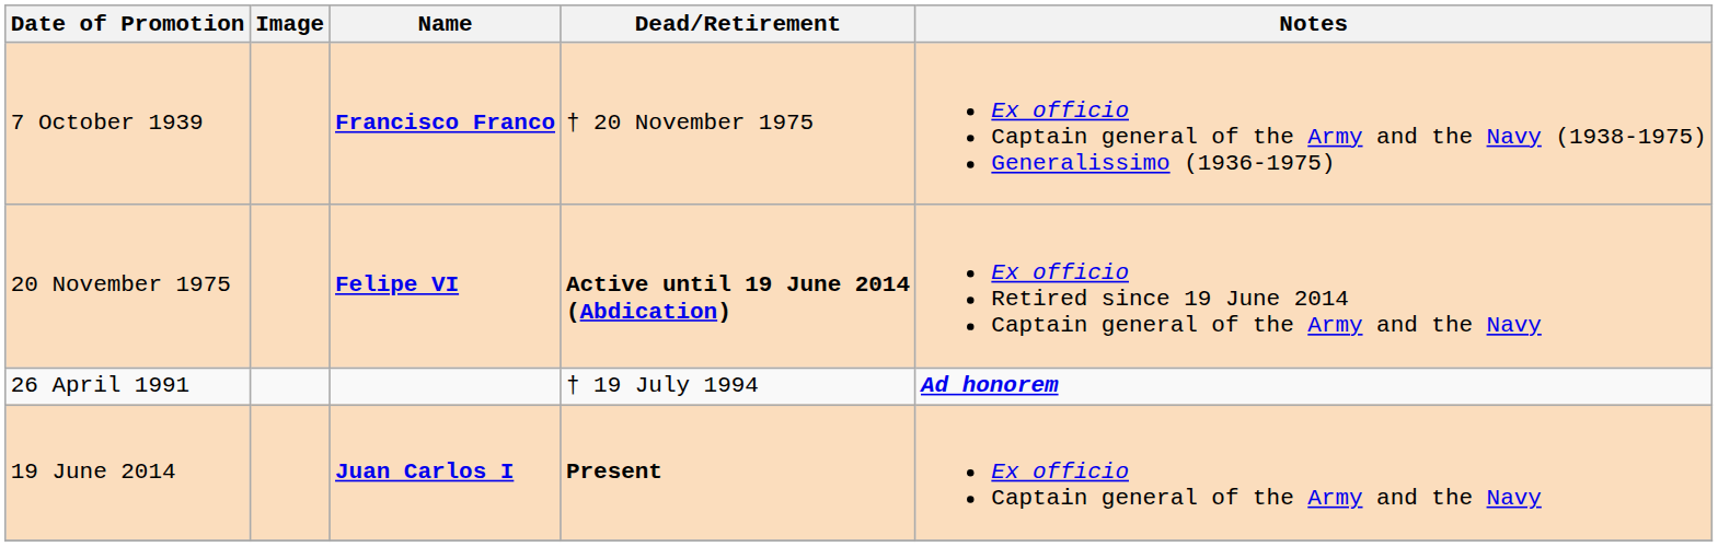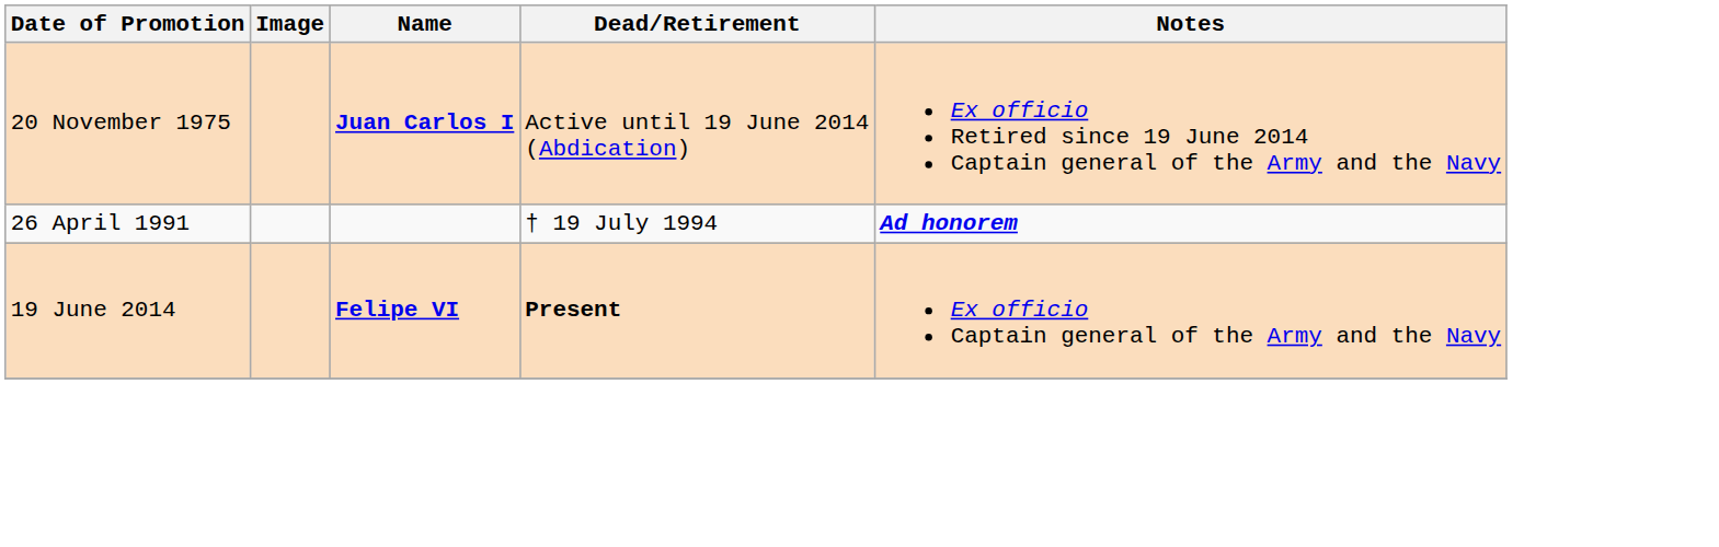 <table class="wikitable sortable">
 <tr>
 <th>Date of Promotion<br></th>
 <th class=unsortable>Image<br></th>
 <th>Name<br></th>
 <th>Dead/Retirement<br></th>
 <th class=unsortable>Notes</th>
 </tr>
 <tr>
-<td bgcolor="#FBDDBD">7 October 1939</td>
-<td bgcolor="#FBDDBD"></td>
-<td bgcolor="#FBDDBD"><strong><a href='#'>Francisco Franco</a></strong></td>
-<td bgcolor="#FBDDBD">† 20 November 1975</td>
-<td bgcolor="#FBDDBD"><br><ul><li><em><a href='#'>Ex officio</a></em></li><li>Captain general of the <a href='#'>Army</a> and the <a href='#'>Navy</a> (1938-1975)</li><li><a href='#'>Generalissimo</a> (1936-1975)</li></ul></td>
-</tr>
-<tr>
 <td bgcolor="#FBDDBD">20 November 1975</td>
 <td bgcolor="#FBDDBD"></td>
-<td bgcolor="#FBDDBD"><strong><a href='#'>Felipe VI</a></strong></td>
-<td bgcolor="#FBDDBD"><strong><br>Active until 19 June 2014<br>(<a href='#'>Abdication</a>)</strong></td>
+<td bgcolor="#FBDDBD"><strong><a href='#'>Juan Carlos I</a></strong></td>
+<td bgcolor="#FBDDBD"><br>Active until 19 June 2014<br>(<a href='#'>Abdication</a>)</td>
 <td bgcolor="#FBDDBD"><br><ul><li><em><a href='#'>Ex officio</a></em></li><li>Retired since 19 June 2014</li><li>Captain general of the <a href='#'>Army</a> and the <a href='#'>Navy</a></li></ul></td>
 </tr>
 <tr>
 <td>26 April 1991</td>
 <td></td>
 <td><strong></strong></td>
 <td>† 19 July 1994</td>
 <td><strong><em><a href='#'>Ad honorem</a></em></strong></td>
 </tr>
 <tr>
 <td bgcolor="#FBDDBD">19 June 2014</td>
 <td bgcolor="#FBDDBD"></td>
-<td bgcolor="#FBDDBD"><strong><a href='#'>Juan Carlos I</a></strong></td>
+<td bgcolor="#FBDDBD"><strong><a href='#'>Felipe VI</a></strong></td>
 <td bgcolor="#FBDDBD"><strong>Present</strong></td>
 <td bgcolor="#FBDDBD"><br><ul><li><em><a href='#'>Ex officio</a></em></li><li>Captain general of the <a href='#'>Army</a> and the <a href='#'>Navy</a></li></ul></td>
 </tr>
 <tr>
 </tr>
 </table>
